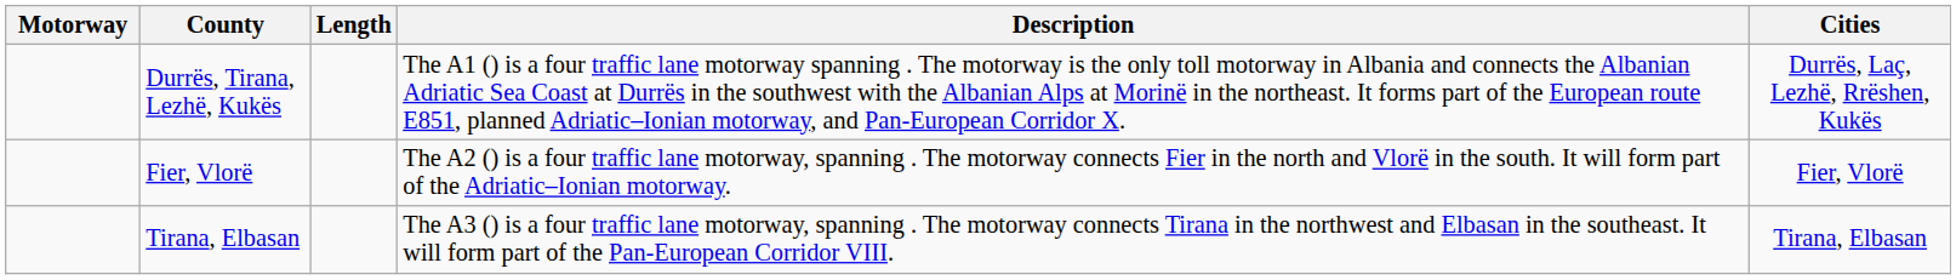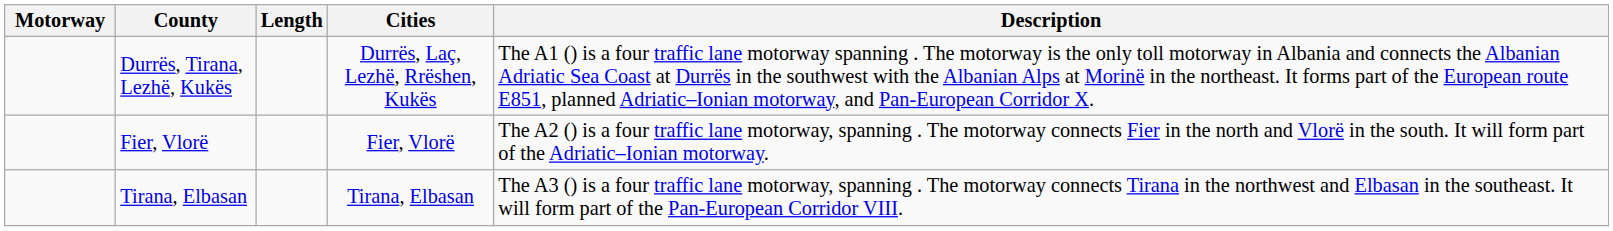 <table class="wikitable" style="margin:auto;">
 <tr>
 <th width=80>Motorway</th>
 <th>County</th>
 <th>Length</th>
+<th>Cities</th>
 <th>Description</th>
-<th>Cities</th>
 </tr>
 <tr>
 <td align="center"></td>
 <td><a href='#'>Durrës</a>, <a href='#'>Tirana</a>, <a href='#'>Lezhë</a>, <a href='#'>Kukës</a></td>
 <td></td>
+<td align="center"><a href='#'>Durrës</a>, <a href='#'>Laç</a>, <a href='#'>Lezhë</a>, <a href='#'>Rrëshen</a>, <a href='#'>Kukës</a></td>
 <td>The A1 () is a four <a href='#'>traffic lane</a> motorway spanning . The motorway is the only toll motorway in Albania and connects the <a href='#'>Albanian Adriatic Sea Coast</a> at <a href='#'>Durrës</a> in the southwest with the <a href='#'>Albanian Alps</a> at <a href='#'>Morinë</a> in the northeast. It forms part of the <a href='#'>European route E851</a>, planned <a href='#'>Adriatic–Ionian motorway</a>, and <a href='#'>Pan-European Corridor X</a>.</td>
-<td align="center"><a href='#'>Durrës</a>, <a href='#'>Laç</a>, <a href='#'>Lezhë</a>, <a href='#'>Rrëshen</a>, <a href='#'>Kukës</a></td>
 </tr>
 <tr>
 <td align="center"></td>
 <td><a href='#'>Fier</a>, <a href='#'>Vlorë</a></td>
 <td></td>
+<td align="center"><a href='#'>Fier</a>, <a href='#'>Vlorë</a></td>
 <td>The A2 () is a four <a href='#'>traffic lane</a> motorway, spanning . The motorway connects <a href='#'>Fier</a> in the north and <a href='#'>Vlorë</a> in the south. It will form part of the <a href='#'>Adriatic–Ionian motorway</a>.</td>
-<td align="center"><a href='#'>Fier</a>, <a href='#'>Vlorë</a></td>
 </tr>
 <tr>
 <td align="center"></td>
 <td><a href='#'>Tirana</a>, <a href='#'>Elbasan</a></td>
 <td></td>
+<td align="center"><a href='#'>Tirana</a>, <a href='#'>Elbasan</a></td>
 <td>The A3 () is a four <a href='#'>traffic lane</a> motorway, spanning . The motorway connects <a href='#'>Tirana</a> in the northwest and <a href='#'>Elbasan</a> in the southeast. It will form part of the <a href='#'>Pan-European Corridor VIII</a>.</td>
-<td align="center"><a href='#'>Tirana</a>, <a href='#'>Elbasan</a></td>
 </tr>
 </table>
